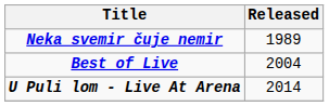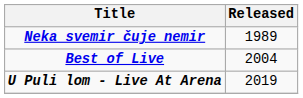 <table class="wikitable" style="font-size:95%">
 <tr>
 <th>Title</th>
 <th>Released</th>
 </tr>
 <tr>
 <td style="text-align:center;"><strong><em><a href='#'>Neka svemir čuje nemir</a></em></strong></td>
 <td style="text-align:center;">1989</td>
 </tr>
 <tr>
 <td style="text-align:center;"><strong><em><a href='#'>Best of Live</a></em></strong></td>
 <td style="text-align:center;">2004</td>
 </tr>
 <tr>
 <td style="text-align:center;"><strong><em>U Puli lom - Live At Arena</em></strong></td>
-<td style="text-align:center;">2014</td>
+<td style="text-align:center;">2019</td>
 </tr>
 <tr>
 </tr>
 </table>
